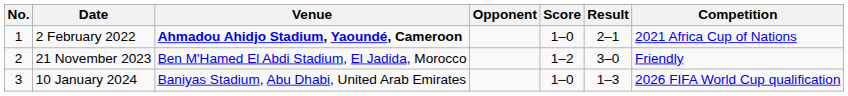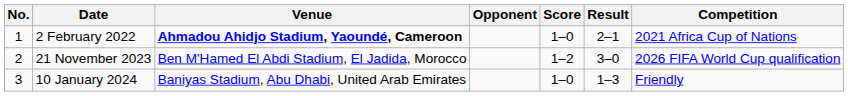 <table class="wikitable sortable">
 <tr>
 <th scope="col">No.</th>
 <th scope="col">Date</th>
 <th scope="col">Venue</th>
 <th scope="col">Opponent</th>
 <th scope="col">Score</th>
 <th scope="col">Result</th>
 <th scope="col">Competition</th>
 </tr>
 <tr>
 <td align="center">1</td>
 <td>2 February 2022</td>
 <td><strong><a href='#'>Ahmadou Ahidjo Stadium</a>, <a href='#'>Yaoundé</a>, Cameroon</strong></td>
 <td></td>
 <td align="center">1–0</td>
 <td align="center">2–1</td>
 <td><a href='#'>2021 Africa Cup of Nations</a></td>
 </tr>
 <tr>
 <td align="center">2</td>
 <td>21 November 2023</td>
 <td><a href='#'>Ben M'Hamed El Abdi Stadium</a>, <a href='#'>El Jadida</a>, Morocco</td>
 <td></td>
 <td align="center">1–2</td>
 <td align="center">3–0</td>
-<td><a href='#'>Friendly</a></td>
+<td><a href='#'>2026 FIFA World Cup qualification</a></td>
 </tr>
 <tr>
 <td align="center">3</td>
 <td>10 January 2024</td>
 <td><a href='#'>Baniyas Stadium</a>, <a href='#'>Abu Dhabi</a>, United Arab Emirates</td>
 <td></td>
 <td align="center">1–0</td>
 <td align="center">1–3</td>
-<td><a href='#'>2026 FIFA World Cup qualification</a></td>
+<td><a href='#'>Friendly</a></td>
 </tr>
 </table>
